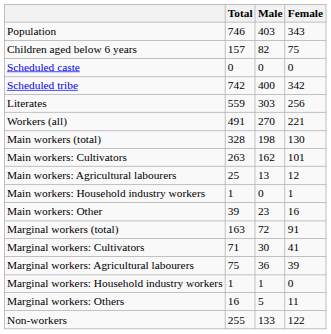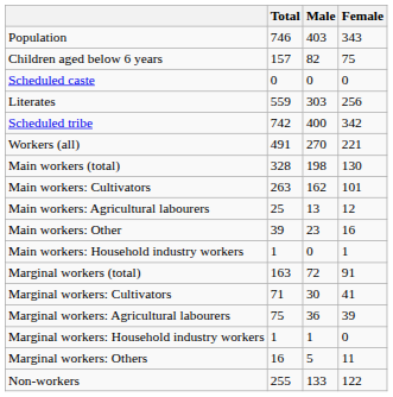 <table class="wikitable sortable">
 <tr>
 <th></th>
 <th>Total</th>
 <th>Male</th>
 <th>Female</th>
 </tr>
 <tr>
 <td>Population</td>
 <td>746</td>
 <td>403</td>
 <td>343</td>
 </tr>
 <tr>
 <td>Children aged below 6 years</td>
 <td>157</td>
 <td>82</td>
 <td>75</td>
 </tr>
 <tr>
 <td><a href='#'>Scheduled caste</a></td>
 <td>0</td>
 <td>0</td>
 <td>0</td>
 </tr>
 <tr>
+<td>Literates</td>
+<td>559</td>
+<td>303</td>
+<td>256</td>
+</tr>
+<tr>
 <td><a href='#'>Scheduled tribe</a></td>
 <td>742</td>
 <td>400</td>
 <td>342</td>
-</tr>
-<tr>
-<td>Literates</td>
-<td>559</td>
-<td>303</td>
-<td>256</td>
 </tr>
 <tr>
 <td>Workers (all)</td>
 <td>491</td>
 <td>270</td>
 <td>221</td>
 </tr>
 <tr>
 <td>Main workers (total)</td>
 <td>328</td>
 <td>198</td>
 <td>130</td>
 </tr>
 <tr>
 <td>Main workers: Cultivators</td>
 <td>263</td>
 <td>162</td>
 <td>101</td>
 </tr>
 <tr>
 <td>Main workers: Agricultural labourers</td>
 <td>25</td>
 <td>13</td>
 <td>12</td>
 </tr>
 <tr>
+<td>Main workers: Other</td>
+<td>39</td>
+<td>23</td>
+<td>16</td>
+</tr>
+<tr>
 <td>Main workers: Household industry workers</td>
 <td>1</td>
 <td>0</td>
 <td>1</td>
-</tr>
-<tr>
-<td>Main workers: Other</td>
-<td>39</td>
-<td>23</td>
-<td>16</td>
 </tr>
 <tr>
 <td>Marginal workers (total)</td>
 <td>163</td>
 <td>72</td>
 <td>91</td>
 </tr>
 <tr>
 <td>Marginal workers: Cultivators</td>
 <td>71</td>
 <td>30</td>
 <td>41</td>
 </tr>
 <tr>
 <td>Marginal workers: Agricultural labourers</td>
 <td>75</td>
 <td>36</td>
 <td>39</td>
 </tr>
 <tr>
 <td>Marginal workers: Household industry workers</td>
 <td>1</td>
 <td>1</td>
 <td>0</td>
 </tr>
 <tr>
 <td>Marginal workers: Others</td>
 <td>16</td>
 <td>5</td>
 <td>11</td>
 </tr>
 <tr>
 <td>Non-workers</td>
 <td>255</td>
 <td>133</td>
 <td>122</td>
 </tr>
 </table>
